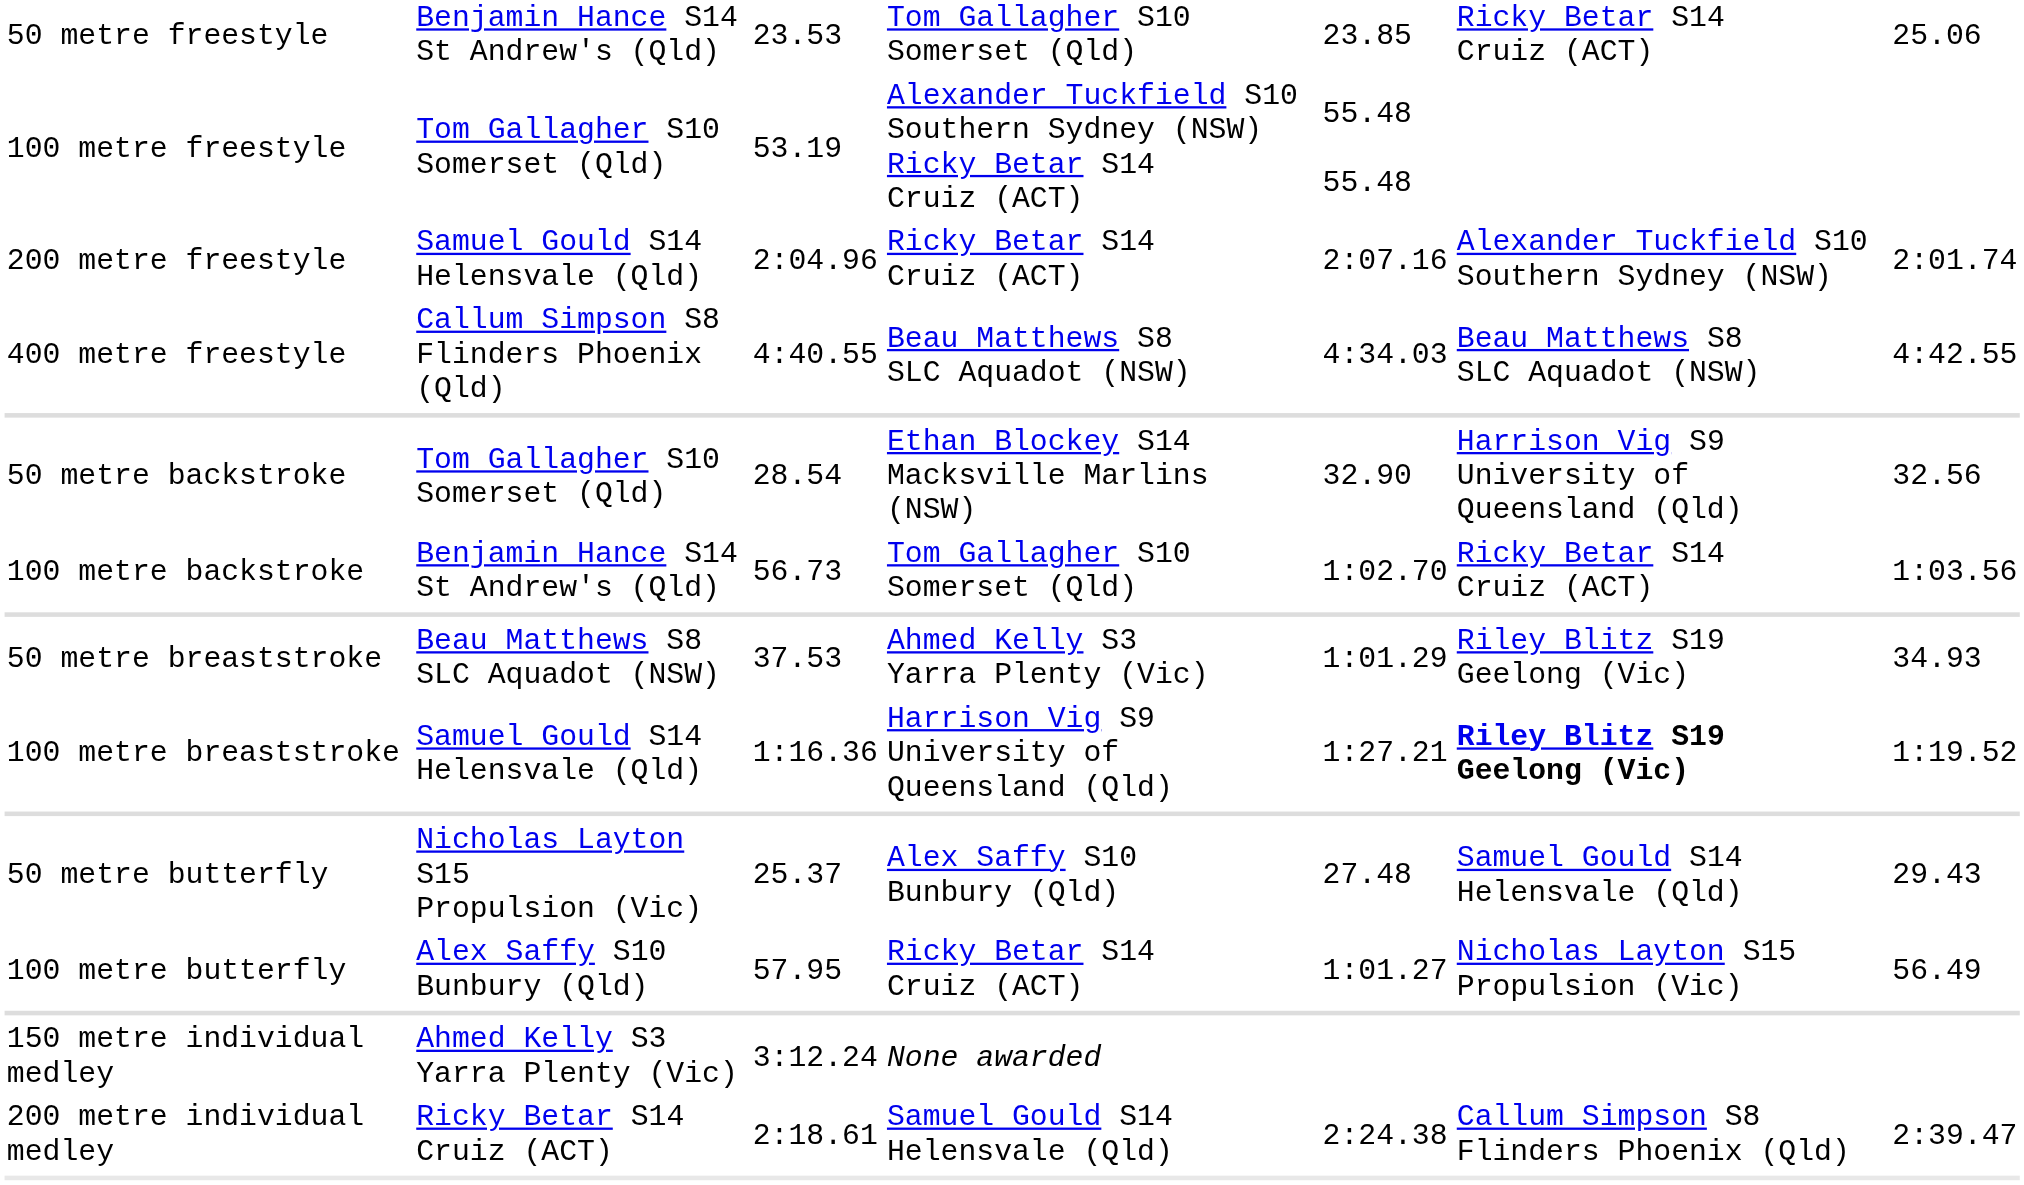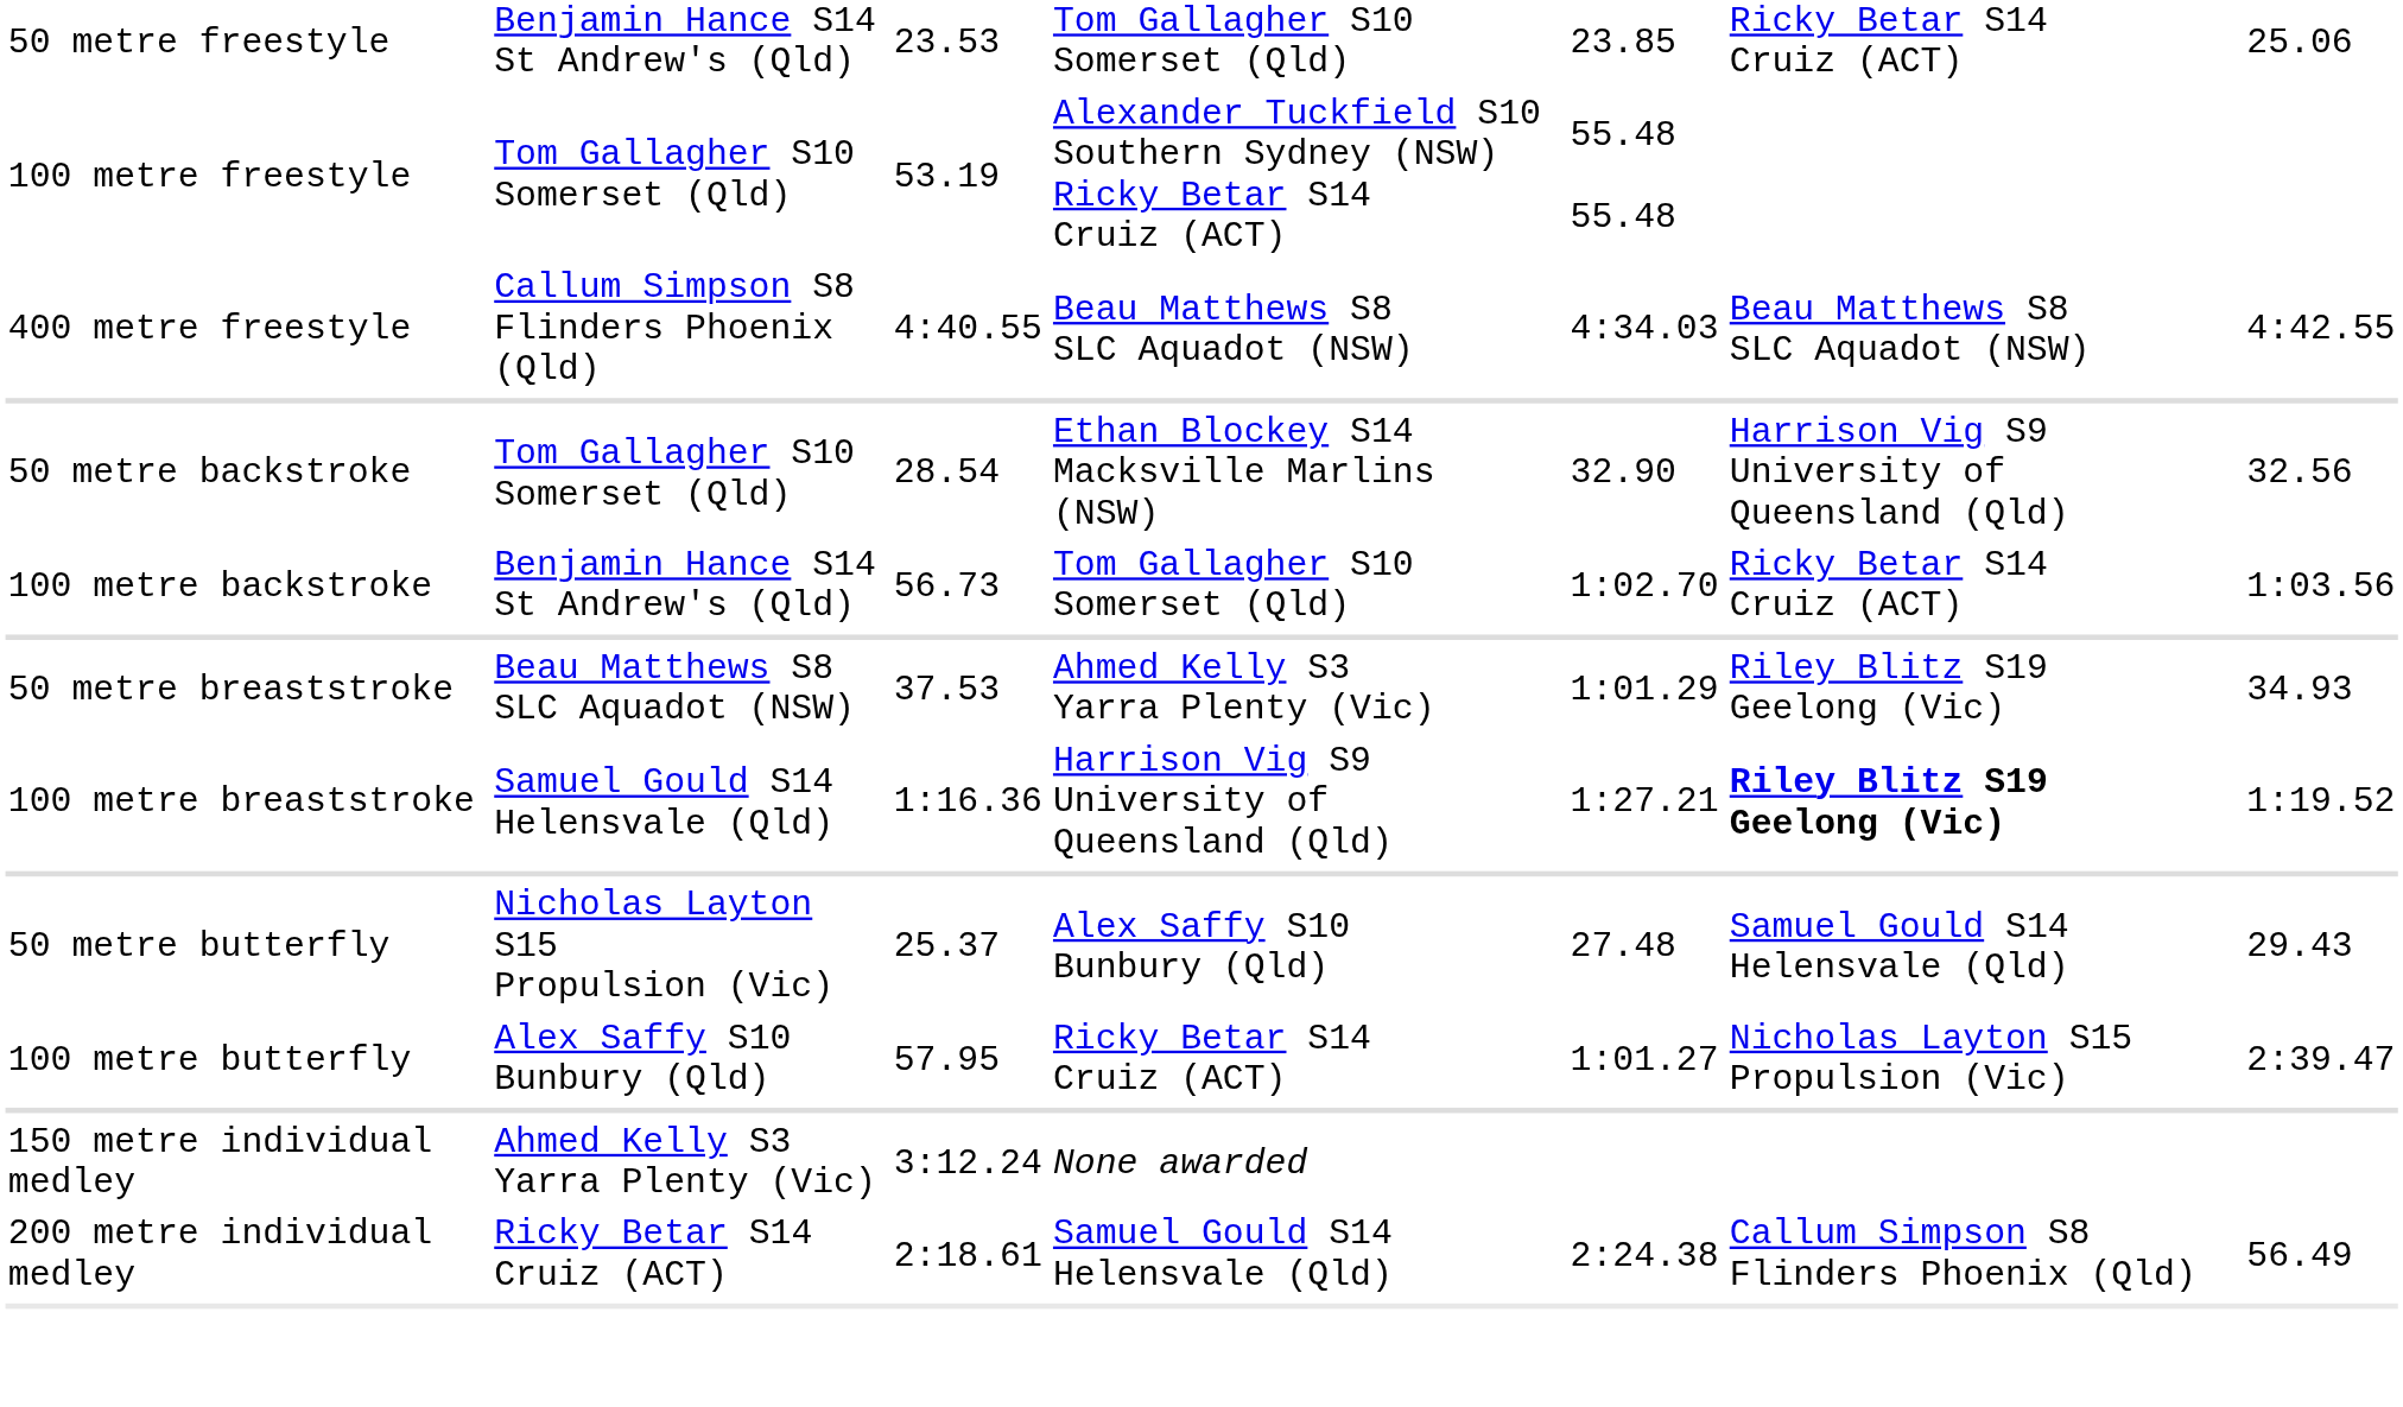 <table>
 <tr>
 <td>50 metre freestyle</td>
 <td><a href='#'>Benjamin Hance</a> S14 <br> St Andrew's (Qld)</td>
 <td>23.53</td>
 <td><a href='#'>Tom Gallagher</a> S10 <br> Somerset (Qld)</td>
 <td>23.85</td>
 <td><a href='#'>Ricky Betar</a> S14 <br> Cruiz (ACT)</td>
 <td>25.06</td>
 </tr>
 <tr>
 <td>100 metre freestyle</td>
 <td><a href='#'>Tom Gallagher</a> S10 <br> Somerset (Qld)</td>
 <td>53.19</td>
 <td><a href='#'>Alexander Tuckfield</a> S10 <br> Southern Sydney (NSW) <br> <a href='#'>Ricky Betar</a> S14 <br> Cruiz (ACT)</td>
 <td>55.48 <br><br> 55.48</td>
 <td></td>
 <td></td>
-</tr>
-<tr>
-<td>200 metre freestyle</td>
-<td><a href='#'>Samuel Gould</a> S14 <br> Helensvale (Qld)</td>
-<td>2:04.96</td>
-<td><a href='#'>Ricky Betar</a> S14 <br> Cruiz (ACT)</td>
-<td>2:07.16</td>
-<td><a href='#'>Alexander Tuckfield</a> S10 <br> Southern Sydney (NSW)</td>
-<td>2:01.74</td>
 </tr>
 <tr>
 <td>400 metre freestyle</td>
 <td><a href='#'>Callum Simpson</a> S8 <br> Flinders Phoenix (Qld)</td>
 <td>4:40.55</td>
 <td><a href='#'>Beau Matthews</a> S8 <br> SLC Aquadot (NSW)</td>
 <td>4:34.03</td>
 <td><a href='#'>Beau Matthews</a> S8 <br> SLC Aquadot (NSW)</td>
 <td>4:42.55</td>
 </tr>
 <tr bgcolor=#DDDDDD>
 <td colspan=7></td>
 </tr>
 <tr>
 <td>50 metre backstroke</td>
 <td><a href='#'>Tom Gallagher</a> S10 <br> Somerset (Qld)</td>
 <td>28.54</td>
 <td><a href='#'>Ethan Blockey</a> S14 <br> Macksville Marlins (NSW)</td>
 <td>32.90</td>
 <td><a href='#'>Harrison Vig</a> S9 <br> University of Queensland (Qld)</td>
 <td>32.56</td>
 </tr>
 <tr>
 <td>100 metre backstroke</td>
 <td><a href='#'>Benjamin Hance</a> S14 <br> St Andrew's (Qld)</td>
 <td>56.73</td>
 <td><a href='#'>Tom Gallagher</a> S10 <br> Somerset (Qld)</td>
 <td>1:02.70</td>
 <td><a href='#'>Ricky Betar</a> S14 <br> Cruiz (ACT)</td>
 <td>1:03.56</td>
 </tr>
 <tr bgcolor=#DDDDDD>
 <td colspan=7></td>
 </tr>
 <tr>
 <td>50 metre breaststroke</td>
 <td><a href='#'>Beau Matthews</a> S8 <br> SLC Aquadot (NSW)</td>
 <td>37.53</td>
 <td><a href='#'>Ahmed Kelly</a> S3 <br> Yarra Plenty (Vic)</td>
 <td>1:01.29</td>
 <td><a href='#'>Riley Blitz</a> S19 <br> Geelong (Vic)</td>
 <td>34.93</td>
 </tr>
 <tr>
 <td>100 metre breaststroke</td>
 <td><a href='#'>Samuel Gould</a> S14 <br> Helensvale (Qld)</td>
 <td>1:16.36</td>
 <td><a href='#'>Harrison Vig</a> S9 <br> University of Queensland (Qld)</td>
 <td>1:27.21</td>
 <td><strong><a href='#'>Riley Blitz</a> S19 <br> Geelong (Vic)</strong></td>
 <td>1:19.52</td>
 </tr>
 <tr bgcolor=#DDDDDD>
 <td colspan=7></td>
 </tr>
 <tr>
 <td>50 metre butterfly</td>
 <td><a href='#'>Nicholas Layton</a> S15 <br> Propulsion (Vic)</td>
 <td>25.37</td>
 <td><a href='#'>Alex Saffy</a> S10 <br> Bunbury (Qld)</td>
 <td>27.48</td>
 <td><a href='#'>Samuel Gould</a> S14 <br> Helensvale (Qld)</td>
 <td>29.43</td>
 </tr>
 <tr>
 <td>100 metre butterfly</td>
 <td><a href='#'>Alex Saffy</a> S10 <br> Bunbury (Qld)</td>
 <td>57.95</td>
 <td><a href='#'>Ricky Betar</a> S14 <br> Cruiz (ACT)</td>
 <td>1:01.27</td>
 <td><a href='#'>Nicholas Layton</a> S15 <br> Propulsion (Vic)</td>
-<td>56.49</td>
+<td>2:39.47</td>
 </tr>
 <tr bgcolor=#DDDDDD>
 <td colspan=7></td>
 </tr>
 <tr>
 <td>150 metre individual medley</td>
 <td><a href='#'>Ahmed Kelly</a> S3 <br> Yarra Plenty (Vic)</td>
 <td>3:12.24</td>
 <td colspan=4><em>None awarded</em></td>
 </tr>
 <tr>
 <td>200 metre individual medley</td>
 <td><a href='#'>Ricky Betar</a> S14 <br> Cruiz (ACT)</td>
 <td>2:18.61</td>
 <td><a href='#'>Samuel Gould</a> S14 <br> Helensvale (Qld)</td>
 <td>2:24.38</td>
 <td><a href='#'>Callum Simpson</a> S8 <br> Flinders Phoenix (Qld)</td>
-<td>2:39.47</td>
+<td>56.49</td>
 </tr>
 <tr bgcolor= e8e8e8>
 <td colspan=7></td>
 </tr>
 </table>
